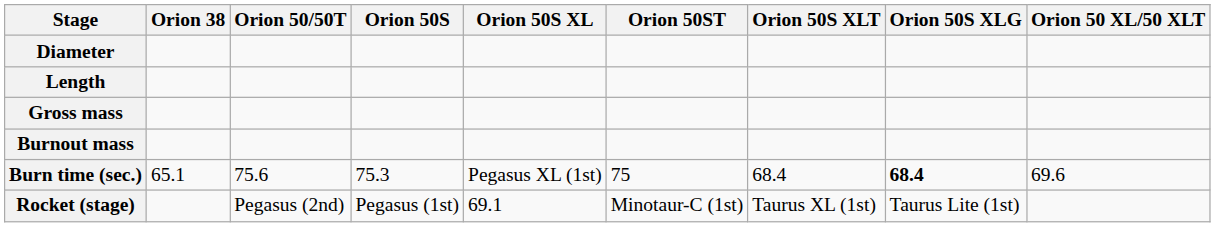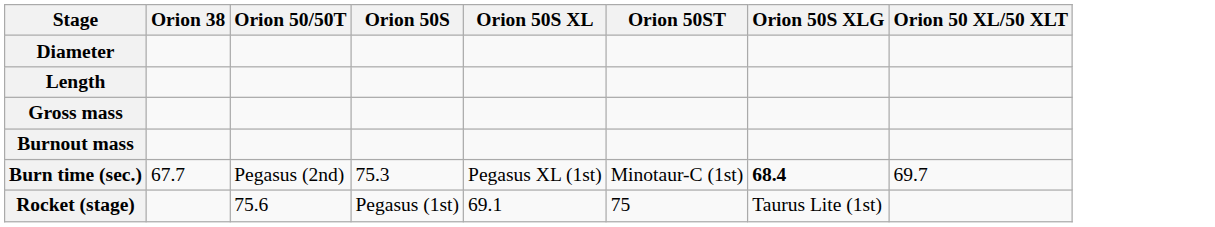 <table class="wikitable sticky-header">
 <tr>
 <th>Stage</th>
 <th>Orion 38</th>
 <th>Orion 50/50T</th>
 <th>Orion 50S</th>
 <th>Orion 50S XL</th>
 <th>Orion 50ST</th>
-<th>Orion 50S XLT</th>
 <th>Orion 50S XLG</th>
 <th>Orion 50 XL/50 XLT</th>
 </tr>
 <tr>
 <th>Diameter</th>
-<td></td>
 <td></td>
 <td></td>
 <td></td>
 <td></td>
 <td></td>
 <td></td>
 <td></td>
 </tr>
 <tr>
 <th>Length</th>
 <td></td>
 <td></td>
 <td></td>
 <td></td>
 <td></td>
 <td></td>
 <td></td>
-<td></td>
 </tr>
 <tr>
 <th>Gross mass</th>
-<td></td>
 <td></td>
 <td></td>
 <td></td>
 <td></td>
 <td></td>
 <td></td>
 <td></td>
 </tr>
 <tr>
 <th>Burnout mass</th>
 <td></td>
 <td></td>
 <td></td>
 <td></td>
 <td></td>
 <td></td>
 <td></td>
-<td></td>
 </tr>
 <tr>
 <th>Burn time (sec.)</th>
-<td>65.1</td>
-<td>75.6</td>
+<td>67.7</td>
+<td>Pegasus (2nd)</td>
 <td>75.3</td>
 <td>Pegasus XL (1st)</td>
-<td>75</td>
-<td>68.4</td>
+<td>Minotaur-C (1st)</td>
 <td><strong>68.4</strong></td>
-<td>69.6</td>
+<td>69.7</td>
 </tr>
 <tr>
 <th>Rocket (stage)</th>
 <td></td>
-<td>Pegasus (2nd)</td>
+<td>75.6</td>
 <td>Pegasus (1st)</td>
 <td>69.1</td>
-<td>Minotaur-C (1st)</td>
-<td>Taurus XL (1st)</td>
+<td>75</td>
 <td>Taurus Lite (1st)</td>
 <td></td>
 </tr>
 </table>
